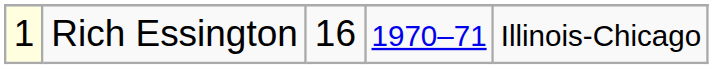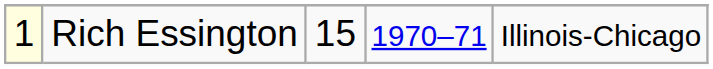 <table class="wikitable">
 <tr>
 </tr>
 <tr>
 <td style="background: lightyellow;">1</td>
 <td>Rich Essington</td>
-<td>16</td>
+<td>15</td>
 <td style="font-size:80%;"><a href='#'>1970–71</a></td>
 <td style="font-size:80%;">Illinois-Chicago</td>
 </tr>
 </table>
